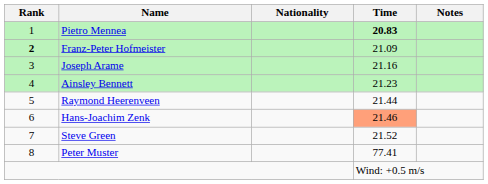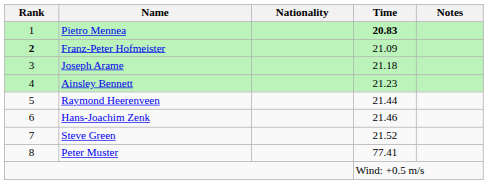 <table class="wikitable sortable" style="text-align:center;width: 55%">
 <tr>
 <th>Rank</th>
 <th>Name</th>
 <th>Nationality</th>
 <th>Time</th>
 <th>Notes</th>
 </tr>
 <tr bgcolor=bbf3bb>
 <td>1</td>
 <td align=left><a href='#'>Pietro Mennea</a></td>
 <td align=left></td>
 <td><strong>20.83</strong></td>
 <td></td>
 </tr>
 <tr bgcolor=bbf3bb>
 <td><strong>2</strong></td>
 <td align=left><a href='#'>Franz-Peter Hofmeister</a></td>
 <td align=left></td>
 <td>21.09</td>
 <td></td>
 </tr>
 <tr bgcolor=bbf3bb>
 <td>3</td>
 <td align=left><a href='#'>Joseph Arame</a></td>
 <td align=left></td>
-<td>21.16</td>
+<td>21.18</td>
 <td></td>
 </tr>
 <tr bgcolor=bbf3bb>
 <td>4</td>
 <td align=left><a href='#'>Ainsley Bennett</a></td>
 <td align=left></td>
 <td>21.23</td>
 <td></td>
 </tr>
 <tr>
 <td>5</td>
 <td align=left><a href='#'>Raymond Heerenveen</a></td>
 <td align=left></td>
 <td>21.44</td>
 <td></td>
 </tr>
 <tr>
 <td>6</td>
 <td align=left><a href='#'>Hans-Joachim Zenk</a></td>
 <td align=left></td>
-<td style="background: lightsalmon;">21.46</td>
+<td>21.46</td>
 <td></td>
 </tr>
 <tr>
 <td>7</td>
 <td align=left><a href='#'>Steve Green</a></td>
 <td align=left></td>
 <td>21.52</td>
 <td></td>
 </tr>
 <tr>
 <td>8</td>
 <td align=left><a href='#'>Peter Muster</a></td>
 <td align=left></td>
 <td>77.41</td>
 <td></td>
 </tr>
 <tr class="sortbottom">
 <td colspan="3"></td>
 <td colspan="2" style="text-align:left;">Wind: +0.5 m/s</td>
 </tr>
 </table>
